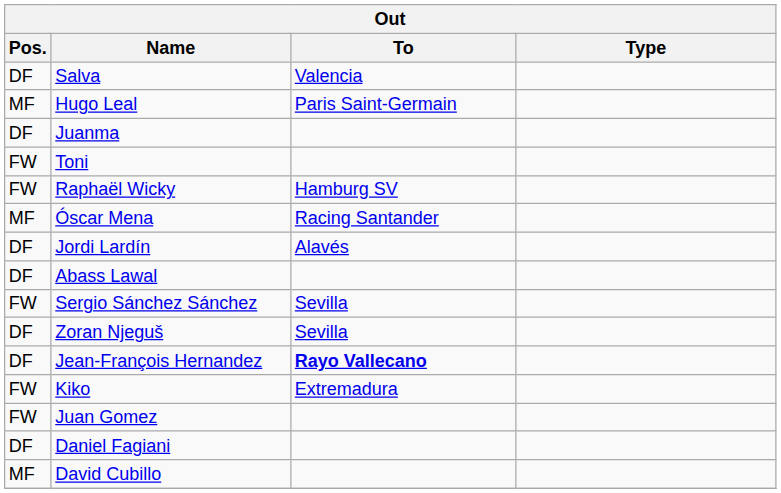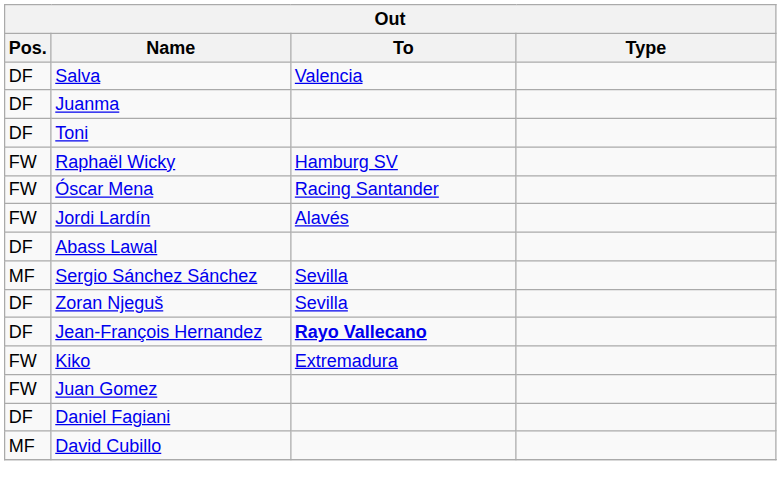 <table class="wikitable" style="font-size:90%;width:99%;">
 <tr>
 <th colspan="4">Out</th>
 </tr>
 <tr>
 <th width=3%>Pos.</th>
 <th width=32%>Name</th>
 <th width=30%>To</th>
 <th width=35%>Type</th>
 </tr>
 <tr>
 <td>DF</td>
 <td><a href='#'>Salva</a></td>
 <td><a href='#'>Valencia</a></td>
 <td></td>
 </tr>
 <tr>
-<td>MF</td>
-<td><a href='#'>Hugo Leal</a></td>
-<td><a href='#'>Paris Saint-Germain</a></td>
-<td></td>
-</tr>
-<tr>
 <td>DF</td>
 <td><a href='#'>Juanma</a></td>
 <td></td>
 <td></td>
 </tr>
 <tr>
-<td>FW</td>
+<td>DF</td>
 <td><a href='#'>Toni</a></td>
 <td></td>
 <td></td>
 </tr>
 <tr>
 <td>FW</td>
 <td><a href='#'>Raphaël Wicky</a></td>
 <td><a href='#'>Hamburg SV</a></td>
 <td></td>
 </tr>
 <tr>
-<td>MF</td>
+<td>FW</td>
 <td><a href='#'>Óscar Mena</a></td>
 <td><a href='#'>Racing Santander</a></td>
 <td></td>
 </tr>
 <tr>
-<td>DF</td>
+<td>FW</td>
 <td><a href='#'>Jordi Lardín</a></td>
 <td><a href='#'>Alavés</a></td>
 <td></td>
 </tr>
 <tr>
 <td>DF</td>
 <td><a href='#'>Abass Lawal</a></td>
 <td></td>
 <td></td>
 </tr>
 <tr>
-<td>FW</td>
+<td>MF</td>
 <td><a href='#'>Sergio Sánchez Sánchez</a></td>
 <td><a href='#'>Sevilla</a></td>
 <td></td>
 </tr>
 <tr>
 <td>DF</td>
 <td><a href='#'>Zoran Njeguš</a></td>
 <td><a href='#'>Sevilla</a></td>
 <td></td>
 </tr>
 <tr>
 <td>DF</td>
 <td><a href='#'>Jean-François Hernandez</a></td>
 <td><strong><a href='#'>Rayo Vallecano</a></strong></td>
 <td></td>
 </tr>
 <tr>
 <td>FW</td>
 <td><a href='#'>Kiko</a></td>
 <td><a href='#'>Extremadura</a></td>
 <td></td>
 </tr>
 <tr>
 <td>FW</td>
 <td><a href='#'>Juan Gomez</a></td>
 <td></td>
 <td></td>
 </tr>
 <tr>
 <td>DF</td>
 <td><a href='#'>Daniel Fagiani</a></td>
 <td></td>
 <td></td>
 </tr>
 <tr>
 <td>MF</td>
 <td><a href='#'>David Cubillo</a></td>
 <td></td>
 <td></td>
 </tr>
 <tr>
 </tr>
 </table>
